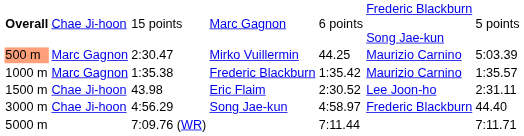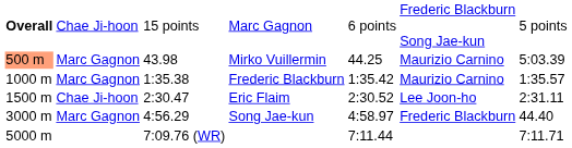 <table>
 <tr>
 <td><strong>Overall</strong></td>
 <td><a href='#'>Chae Ji-hoon</a> <br> </td>
 <td>15 points</td>
 <td><a href='#'>Marc Gagnon</a> <br> </td>
 <td>6 points</td>
 <td><a href='#'>Frederic Blackburn</a> <br>  <br> <a href='#'>Song Jae-kun</a> <br> </td>
 <td>5 points</td>
 </tr>
 <tr>
 <td style="background: lightsalmon;">500 m</td>
 <td><a href='#'>Marc Gagnon</a> <br> </td>
-<td>2:30.47</td>
+<td>43.98</td>
 <td><a href='#'>Mirko Vuillermin</a> <br> </td>
 <td>44.25</td>
 <td><a href='#'>Maurizio Carnino</a> <br> </td>
 <td>5:03.39</td>
 </tr>
 <tr>
 <td>1000 m</td>
 <td><a href='#'>Marc Gagnon</a> <br> </td>
 <td>1:35.38</td>
 <td><a href='#'>Frederic Blackburn</a> <br> </td>
 <td>1:35.42</td>
 <td><a href='#'>Maurizio Carnino</a> <br> </td>
 <td>1:35.57</td>
 </tr>
 <tr>
 <td>1500 m</td>
 <td><a href='#'>Chae Ji-hoon</a> <br> </td>
-<td>43.98</td>
+<td>2:30.47</td>
 <td><a href='#'>Eric Flaim</a> <br> </td>
 <td>2:30.52</td>
 <td><a href='#'>Lee Joon-ho</a> <br> </td>
 <td>2:31.11</td>
 </tr>
 <tr>
 <td>3000 m</td>
-<td><a href='#'>Chae Ji-hoon</a> <br> </td>
+<td><a href='#'>Marc Gagnon</a> <br> </td>
 <td>4:56.29</td>
 <td><a href='#'>Song Jae-kun</a> <br> </td>
 <td>4:58.97</td>
 <td><a href='#'>Frederic Blackburn</a> <br> </td>
 <td>44.40</td>
 </tr>
 <tr>
 <td>5000 m</td>
 <td></td>
 <td>7:09.76 (<a href='#'>WR</a>)</td>
 <td></td>
 <td>7:11.44</td>
 <td></td>
 <td>7:11.71</td>
 </tr>
 </table>
